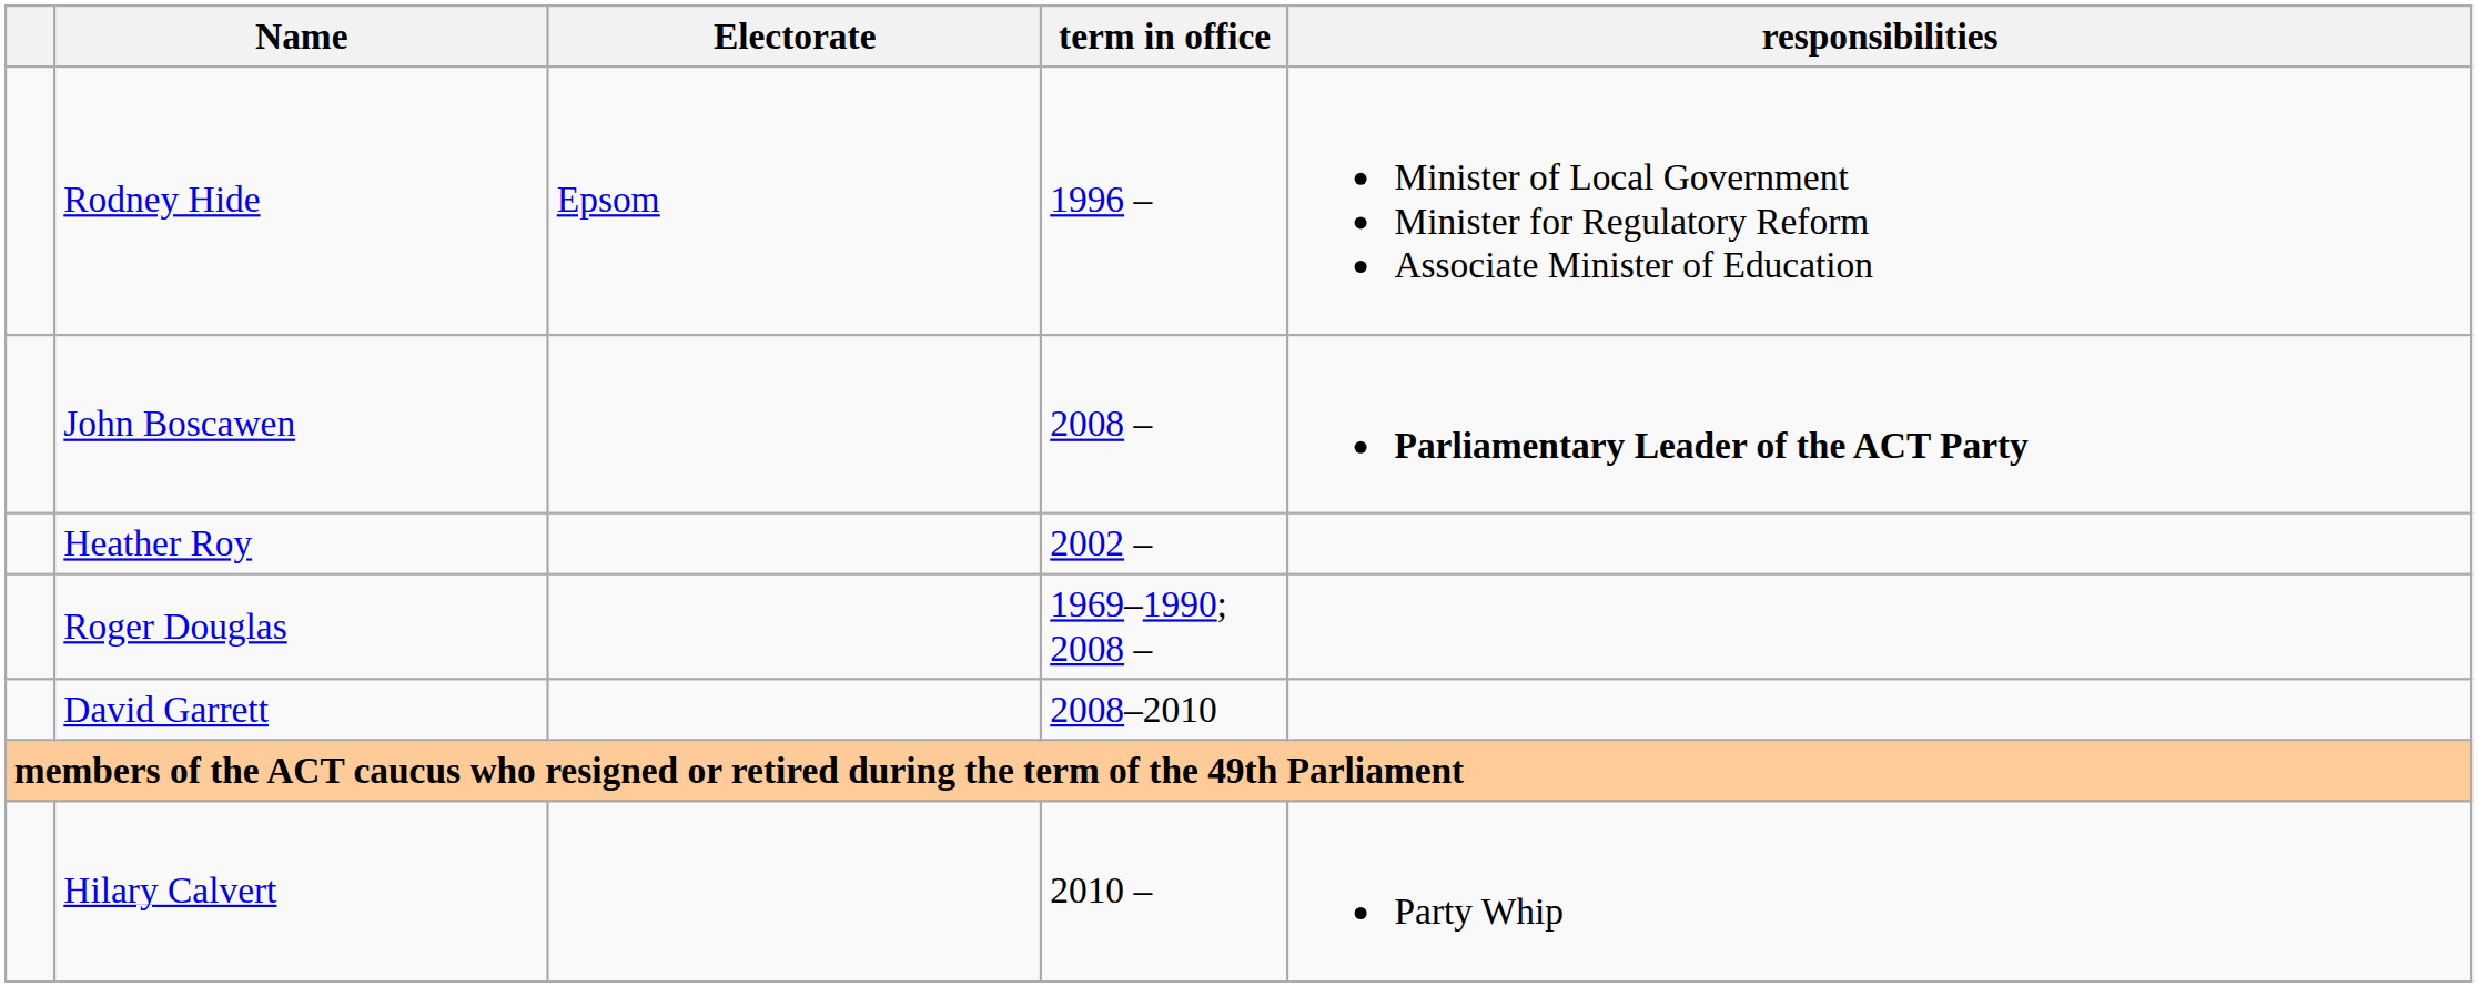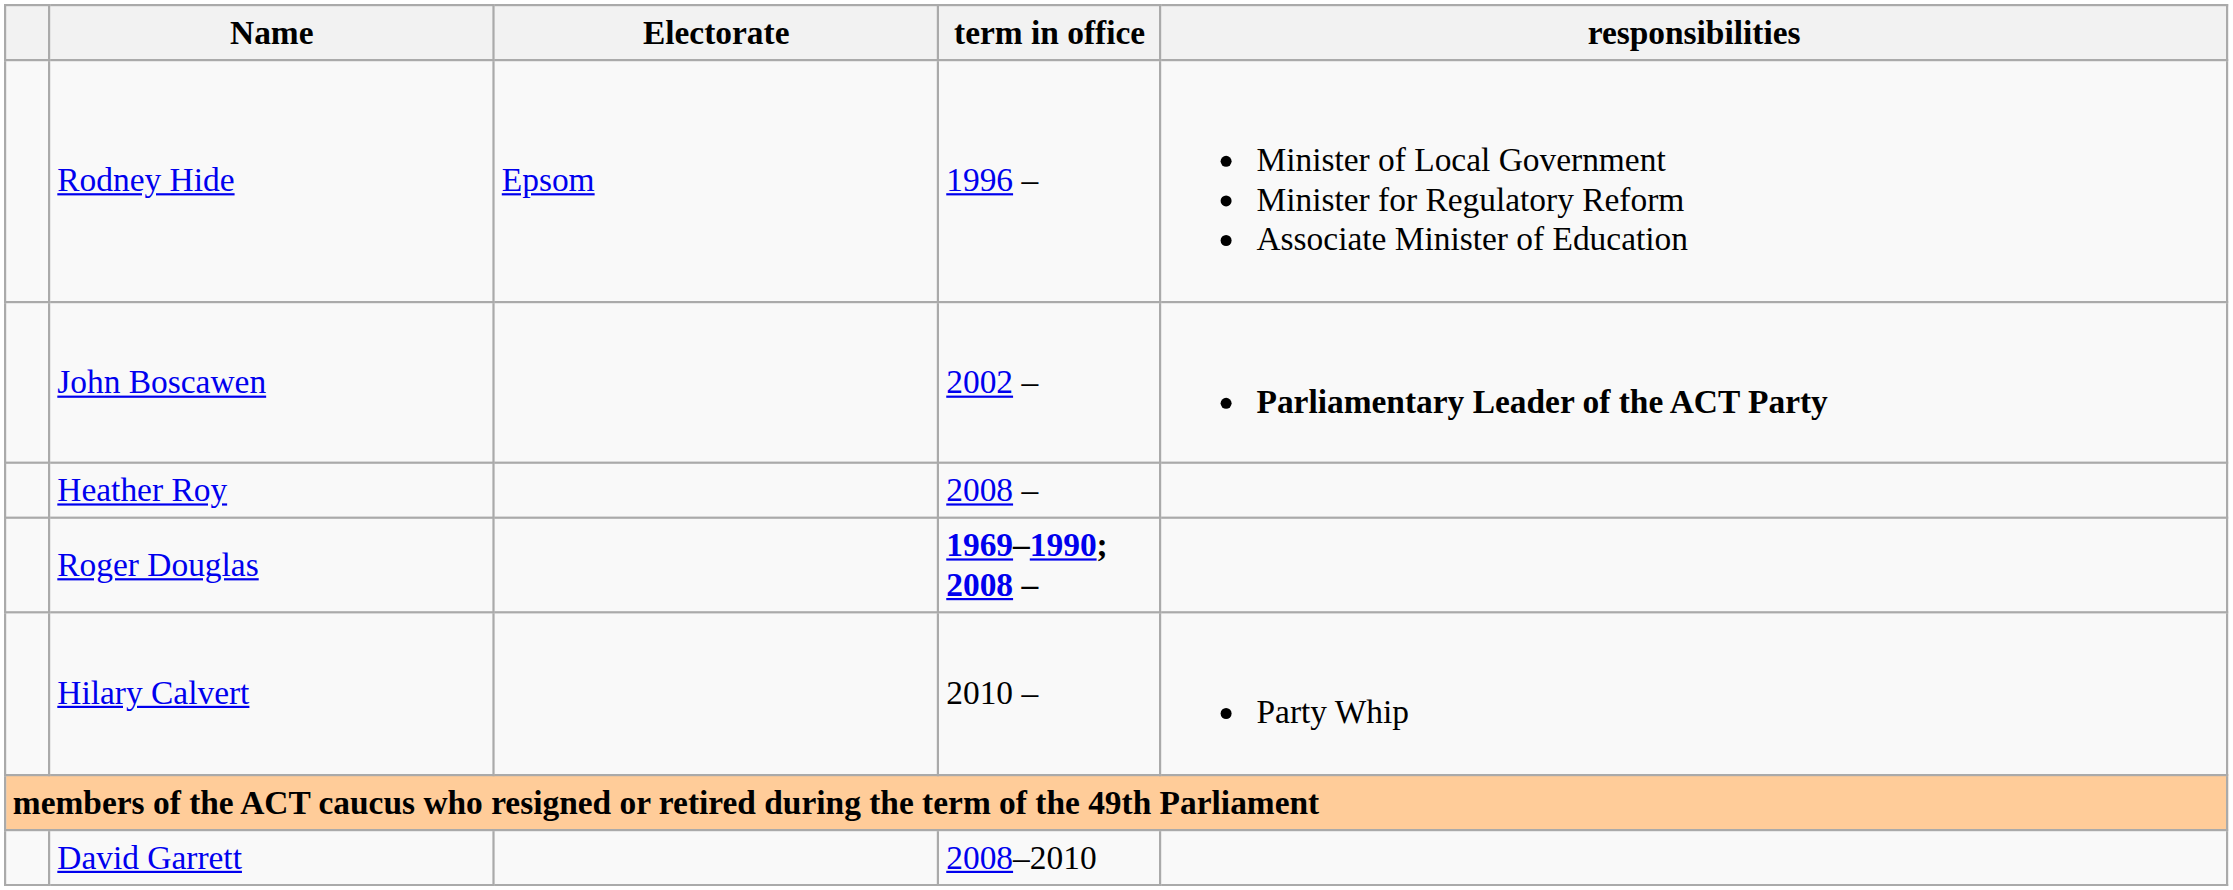 <table class="wikitable" width="80%" style="font-size: 95%;">
 <tr>
 <th width=2%></th>
 <th width=20%>Name</th>
 <th width=20%>Electorate</th>
 <th width=10%>term in office</th>
 <th width=48%>responsibilities</th>
 </tr>
 <tr>
 <td></td>
 <td><a href='#'>Rodney Hide</a></td>
 <td><a href='#'>Epsom</a></td>
 <td><a href='#'>1996</a> –</td>
 <td><br><ul><li>Minister of Local Government</li><li>Minister for Regulatory Reform</li><li>Associate Minister of Education</li></ul></td>
 </tr>
 <tr>
 <td></td>
 <td><a href='#'>John Boscawen</a></td>
 <td></td>
-<td><a href='#'>2008</a> –</td>
+<td><a href='#'>2002</a> –</td>
 <td><strong><br><ul><li>Parliamentary Leader of the ACT Party</li></ul></strong></td>
 </tr>
 <tr>
 <td></td>
 <td><a href='#'>Heather Roy</a></td>
 <td></td>
-<td><a href='#'>2002</a> –</td>
+<td><a href='#'>2008</a> –</td>
 <td></td>
 </tr>
 <tr>
 <td></td>
 <td><a href='#'>Roger Douglas</a></td>
 <td></td>
-<td><a href='#'>1969</a>–<a href='#'>1990</a>; <a href='#'>2008</a> –</td>
+<td><strong><a href='#'>1969</a>–<a href='#'>1990</a>; <a href='#'>2008</a> –</strong></td>
 <td></td>
+</tr>
+<tr>
+<td></td>
+<td><a href='#'>Hilary Calvert</a></td>
+<td></td>
+<td>2010 –</td>
+<td><br><ul><li>Party Whip</li></ul></td>
+</tr>
+<tr>
+<td bgcolor=#FFCC99 colspan=5><strong>members of the ACT caucus who resigned or retired during the term of the 49th Parliament</strong></td>
 </tr>
 <tr>
 <td></td>
 <td><a href='#'>David Garrett</a></td>
 <td></td>
 <td><a href='#'>2008</a>–2010</td>
 <td></td>
 </tr>
-<tr>
-<td bgcolor=#FFCC99 colspan=5><strong>members of the ACT caucus who resigned or retired during the term of the 49th Parliament</strong></td>
-</tr>
-<tr>
-<td></td>
-<td><a href='#'>Hilary Calvert</a></td>
-<td></td>
-<td>2010 –</td>
-<td><br><ul><li>Party Whip</li></ul></td>
-</tr>
 </table>
